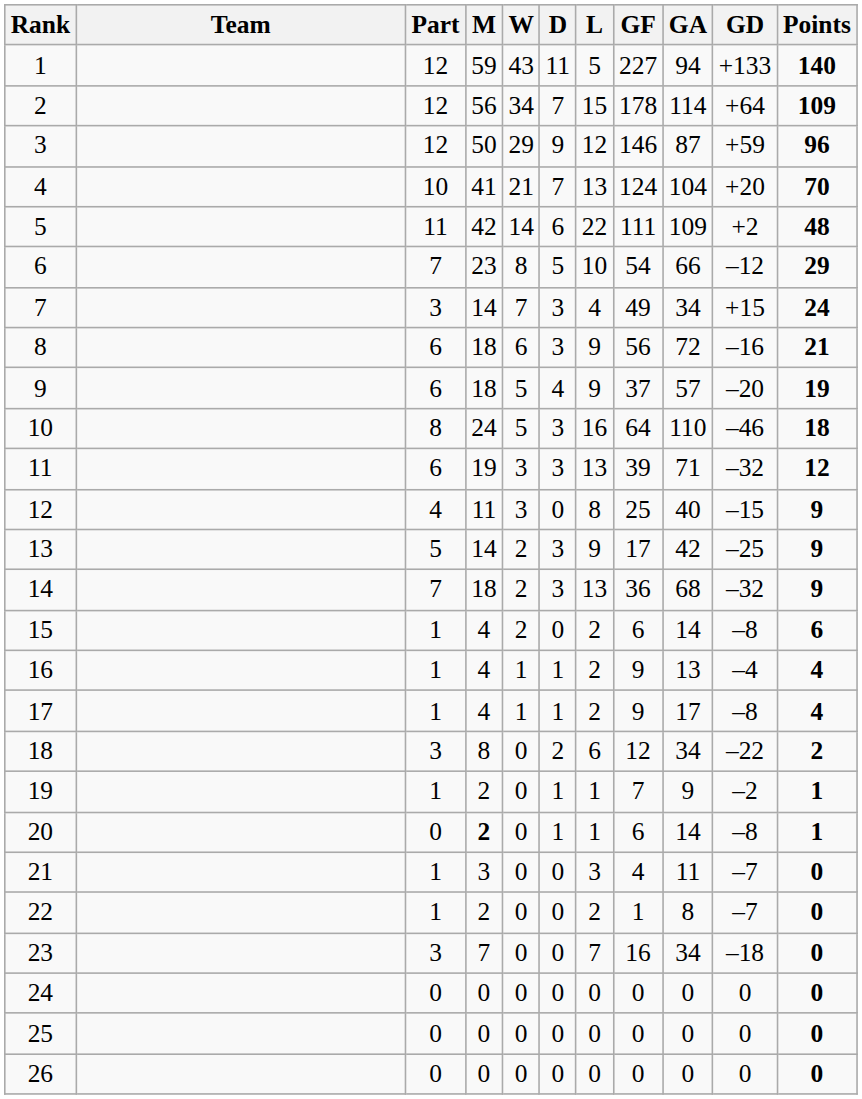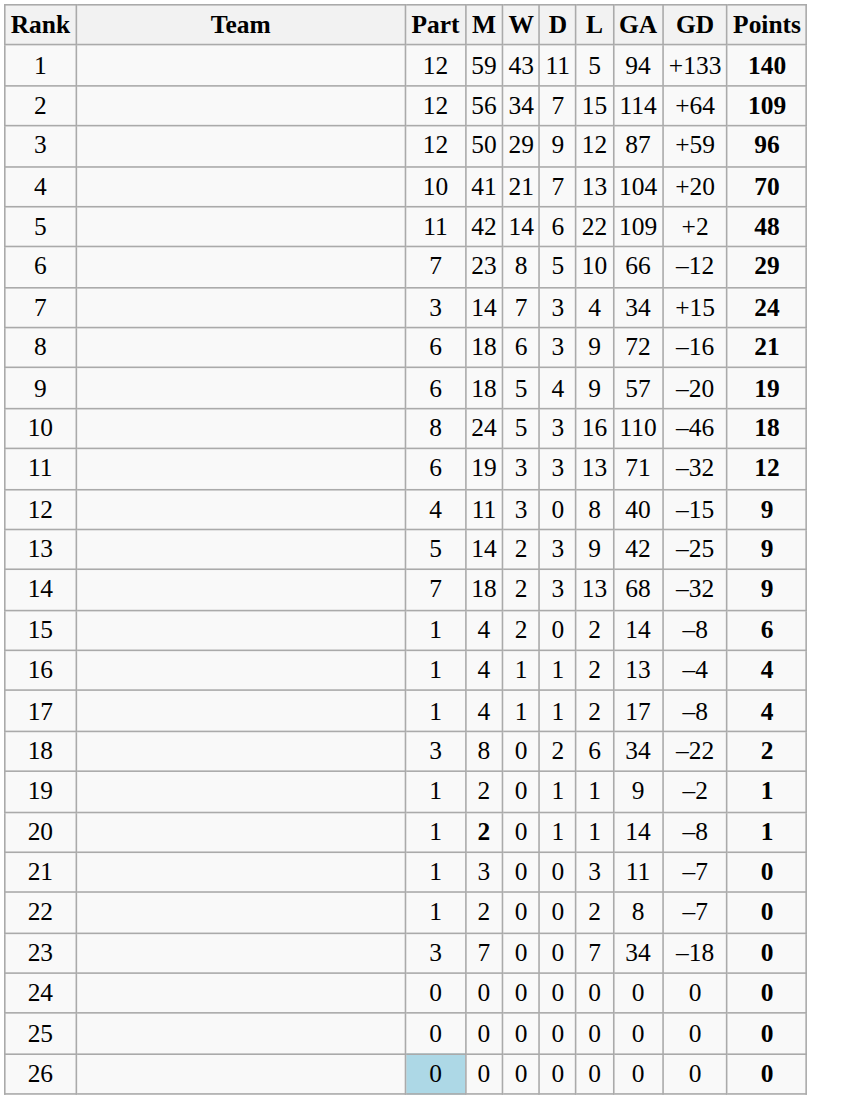 <table class="wikitable sortable" style="text-align:center">
 <tr>
 <th>Rank</th>
 <th width=200>Team</th>
 <th>Part</th>
 <th>M</th>
 <th>W</th>
 <th>D</th>
 <th>L</th>
-<th>GF</th>
 <th>GA</th>
 <th>GD</th>
 <th>Points</th>
 </tr>
 <tr>
 <td>1</td>
 <td align=left></td>
 <td>12</td>
 <td>59</td>
 <td>43</td>
 <td>11</td>
 <td>5</td>
-<td>227</td>
 <td>94</td>
 <td>+133</td>
 <td><strong>140</strong></td>
 </tr>
 <tr>
 <td>2</td>
 <td align=left></td>
 <td>12</td>
 <td>56</td>
 <td>34</td>
 <td>7</td>
 <td>15</td>
-<td>178</td>
 <td>114</td>
 <td>+64</td>
 <td><strong>109</strong></td>
 </tr>
 <tr>
 <td>3</td>
 <td align=left></td>
 <td>12</td>
 <td>50</td>
 <td>29</td>
 <td>9</td>
 <td>12</td>
-<td>146</td>
 <td>87</td>
 <td>+59</td>
 <td><strong>96</strong></td>
 </tr>
 <tr>
 <td>4</td>
 <td align=left></td>
 <td>10</td>
 <td>41</td>
 <td>21</td>
 <td>7</td>
 <td>13</td>
-<td>124</td>
 <td>104</td>
 <td>+20</td>
 <td><strong>70</strong></td>
 </tr>
 <tr>
 <td>5</td>
 <td align=left></td>
 <td>11</td>
 <td>42</td>
 <td>14</td>
 <td>6</td>
 <td>22</td>
-<td>111</td>
 <td>109</td>
 <td>+2</td>
 <td><strong>48</strong></td>
 </tr>
 <tr>
 <td>6</td>
 <td align=left></td>
 <td>7</td>
 <td>23</td>
 <td>8</td>
 <td>5</td>
 <td>10</td>
-<td>54</td>
 <td>66</td>
 <td>–12</td>
 <td><strong>29</strong></td>
 </tr>
 <tr>
 <td>7</td>
 <td align=left></td>
 <td>3</td>
 <td>14</td>
 <td>7</td>
 <td>3</td>
 <td>4</td>
-<td>49</td>
 <td>34</td>
 <td>+15</td>
 <td><strong>24</strong></td>
 </tr>
 <tr>
 <td>8</td>
 <td align=left></td>
 <td>6</td>
 <td>18</td>
 <td>6</td>
 <td>3</td>
 <td>9</td>
-<td>56</td>
 <td>72</td>
 <td>–16</td>
 <td><strong>21</strong></td>
 </tr>
 <tr>
 <td>9</td>
 <td align=left></td>
 <td>6</td>
 <td>18</td>
 <td>5</td>
 <td>4</td>
 <td>9</td>
-<td>37</td>
 <td>57</td>
 <td>–20</td>
 <td><strong>19</strong></td>
 </tr>
 <tr>
 <td>10</td>
 <td align=left></td>
 <td>8</td>
 <td>24</td>
 <td>5</td>
 <td>3</td>
 <td>16</td>
-<td>64</td>
 <td>110</td>
 <td>–46</td>
 <td><strong>18</strong></td>
 </tr>
 <tr>
 <td>11</td>
 <td align=left></td>
 <td>6</td>
 <td>19</td>
 <td>3</td>
 <td>3</td>
 <td>13</td>
-<td>39</td>
 <td>71</td>
 <td>–32</td>
 <td><strong>12</strong></td>
 </tr>
 <tr>
 <td>12</td>
 <td align=left></td>
 <td>4</td>
 <td>11</td>
 <td>3</td>
 <td>0</td>
 <td>8</td>
-<td>25</td>
 <td>40</td>
 <td>–15</td>
 <td><strong>9</strong></td>
 </tr>
 <tr>
 <td>13</td>
 <td align=left></td>
 <td>5</td>
 <td>14</td>
 <td>2</td>
 <td>3</td>
 <td>9</td>
-<td>17</td>
 <td>42</td>
 <td>–25</td>
 <td><strong>9</strong></td>
 </tr>
 <tr>
 <td>14</td>
 <td align=left></td>
 <td>7</td>
 <td>18</td>
 <td>2</td>
 <td>3</td>
 <td>13</td>
-<td>36</td>
 <td>68</td>
 <td>–32</td>
 <td><strong>9</strong></td>
 </tr>
 <tr>
 <td>15</td>
 <td align=left></td>
 <td>1</td>
 <td>4</td>
 <td>2</td>
 <td>0</td>
 <td>2</td>
-<td>6</td>
 <td>14</td>
 <td>–8</td>
 <td><strong>6</strong></td>
 </tr>
 <tr>
 <td>16</td>
 <td align=left></td>
 <td>1</td>
 <td>4</td>
 <td>1</td>
 <td>1</td>
 <td>2</td>
-<td>9</td>
 <td>13</td>
 <td>–4</td>
 <td><strong>4</strong></td>
 </tr>
 <tr>
 <td>17</td>
 <td align=left></td>
 <td>1</td>
 <td>4</td>
 <td>1</td>
 <td>1</td>
 <td>2</td>
-<td>9</td>
 <td>17</td>
 <td>–8</td>
 <td><strong>4</strong></td>
 </tr>
 <tr>
 <td>18</td>
 <td align=left></td>
 <td>3</td>
 <td>8</td>
 <td>0</td>
 <td>2</td>
 <td>6</td>
-<td>12</td>
 <td>34</td>
 <td>–22</td>
 <td><strong>2</strong></td>
 </tr>
 <tr>
 <td>19</td>
 <td align=left></td>
 <td>1</td>
 <td>2</td>
 <td>0</td>
 <td>1</td>
 <td>1</td>
-<td>7</td>
 <td>9</td>
 <td>–2</td>
 <td><strong>1</strong></td>
 </tr>
 <tr>
 <td>20</td>
 <td align=left></td>
-<td>0</td>
+<td>1</td>
 <td><strong>2</strong></td>
 <td>0</td>
 <td>1</td>
 <td>1</td>
-<td>6</td>
 <td>14</td>
 <td>–8</td>
 <td><strong>1</strong></td>
 </tr>
 <tr>
 <td>21</td>
 <td align=left></td>
 <td>1</td>
 <td>3</td>
 <td>0</td>
 <td>0</td>
 <td>3</td>
-<td>4</td>
 <td>11</td>
 <td>–7</td>
 <td><strong>0</strong></td>
 </tr>
 <tr>
 <td>22</td>
 <td align=left></td>
 <td>1</td>
 <td>2</td>
 <td>0</td>
 <td>0</td>
 <td>2</td>
-<td>1</td>
 <td>8</td>
 <td>–7</td>
 <td><strong>0</strong></td>
 </tr>
 <tr>
 <td>23</td>
 <td align=left></td>
 <td>3</td>
 <td>7</td>
 <td>0</td>
 <td>0</td>
 <td>7</td>
-<td>16</td>
 <td>34</td>
 <td>–18</td>
 <td><strong>0</strong></td>
 </tr>
 <tr>
 <td>24</td>
 <td align=left></td>
-<td>0</td>
 <td>0</td>
 <td>0</td>
 <td>0</td>
 <td>0</td>
 <td>0</td>
 <td>0</td>
 <td>0</td>
 <td><strong>0</strong></td>
 </tr>
 <tr>
 <td>25</td>
 <td align=left></td>
 <td>0</td>
 <td>0</td>
 <td>0</td>
 <td>0</td>
 <td>0</td>
 <td>0</td>
 <td>0</td>
-<td>0</td>
 <td><strong>0</strong></td>
 </tr>
 <tr>
 <td>26</td>
 <td align=left></td>
-<td>0</td>
-<td>0</td>
+<td style="background: lightblue;">0</td>
 <td>0</td>
 <td>0</td>
 <td>0</td>
 <td>0</td>
 <td>0</td>
 <td>0</td>
 <td><strong>0</strong></td>
 </tr>
 </table>
